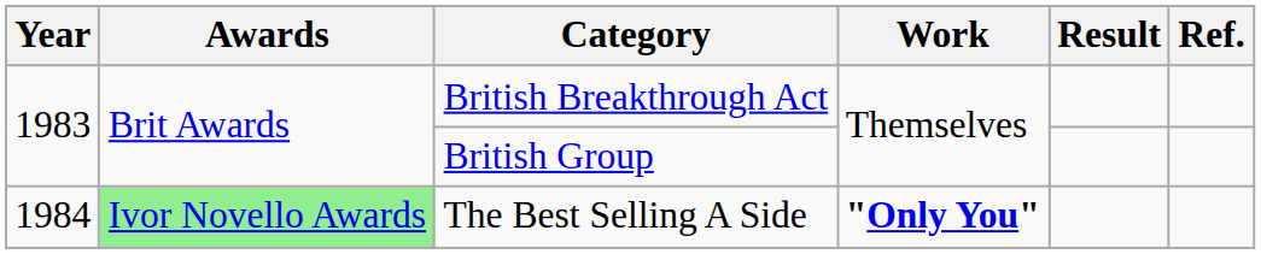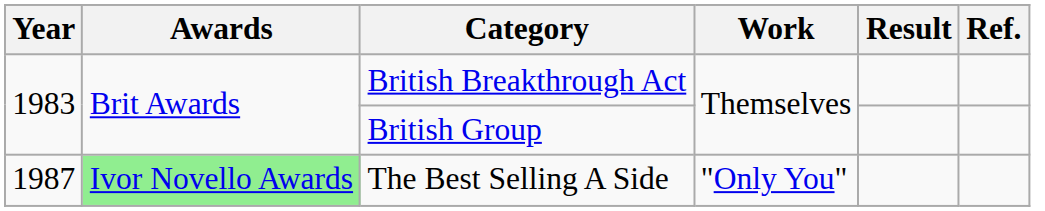 <table class=wikitable>
 <tr>
 <th>Year</th>
 <th>Awards</th>
 <th>Category</th>
 <th>Work</th>
 <th>Result</th>
 <th>Ref.</th>
 </tr>
 <tr>
 <td rowspan=2>1983</td>
 <td rowspan=2><a href='#'>Brit Awards</a></td>
 <td><a href='#'>British Breakthrough Act</a></td>
 <td rowspan=2>Themselves</td>
 <td></td>
 <td></td>
 </tr>
 <tr>
 <td><a href='#'>British Group</a></td>
 <td></td>
 <td></td>
 </tr>
 <tr>
-<td>1984</td>
+<td>1987</td>
 <td style="background: lightgreen;"><a href='#'>Ivor Novello Awards</a></td>
 <td>The Best Selling A Side</td>
-<td><strong>"<a href='#'>Only You</a>"</strong></td>
+<td>"<a href='#'>Only You</a>"</td>
 <td></td>
 <td></td>
 </tr>
 </table>
